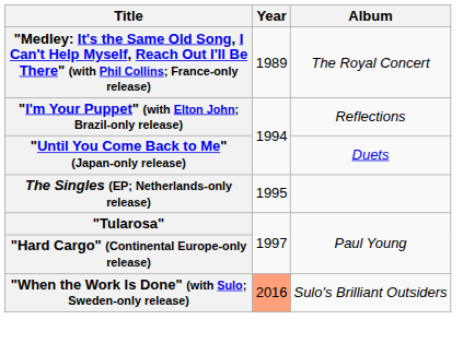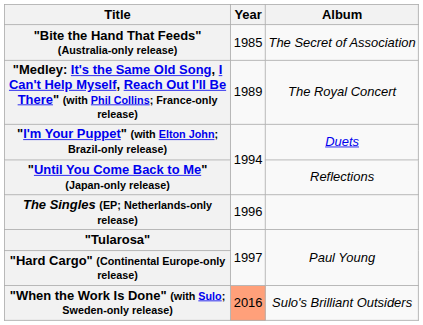 <table class="wikitable plainrowheaders" style="text-align:center;">
 <tr>
 <th scope="col" style="width:17em;">Title</th>
 <th scope="col" style="width:2em;">Year</th>
 <th scope="col">Album</th>
+</tr>
+<tr>
+<th scope="row">"Bite the Hand That Feeds" <small>(Australia-only release)</small></th>
+<td>1985</td>
+<td><em>The Secret of Association</em></td>
 </tr>
 <tr>
 <th scope="row">"Medley: <a href='#'>It's the Same Old Song</a>, <a href='#'>I Can't Help Myself</a>, <a href='#'>Reach Out I'll Be There</a>" <small>(with <a href='#'>Phil Collins</a>; France-only release)</small></th>
 <td>1989</td>
 <td><em>The Royal Concert</em></td>
 </tr>
 <tr>
 <th scope="row">"<a href='#'>I'm Your Puppet</a>" <small>(with <a href='#'>Elton John</a>; Brazil-only release)</small></th>
 <td rowspan="2">1994</td>
+<td><em><a href='#'>Duets</a></em></td>
+</tr>
+<tr>
+<th scope="row">"<a href='#'>Until You Come Back to Me</a>" <small>(Japan-only release)</small></th>
 <td><em>Reflections</em></td>
 </tr>
 <tr>
-<th scope="row">"<a href='#'>Until You Come Back to Me</a>" <small>(Japan-only release)</small></th>
-<td><em><a href='#'>Duets</a></em></td>
-</tr>
-<tr>
 <th scope="row"><em>The Singles</em> <small>(EP; Netherlands-only release)</small></th>
-<td>1995</td>
+<td>1996</td>
 <td></td>
 </tr>
 <tr>
 <th scope="row">"Tularosa"</th>
 <td rowspan="2">1997</td>
 <td rowspan="2"><em>Paul Young</em></td>
 </tr>
 <tr>
 <th scope="row">"Hard Cargo" <small>(Continental Europe-only release)</small></th>
 </tr>
 <tr>
 <th scope="row">"When the Work Is Done" <small>(with <a href='#'>Sulo</a>; Sweden-only release)</small></th>
 <td style="background: lightsalmon;">2016</td>
 <td><em>Sulo's Brilliant Outsiders</em></td>
 </tr>
 </table>
